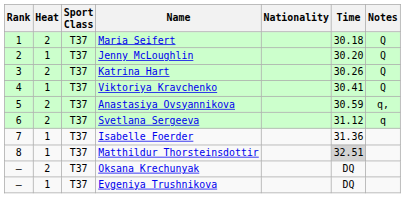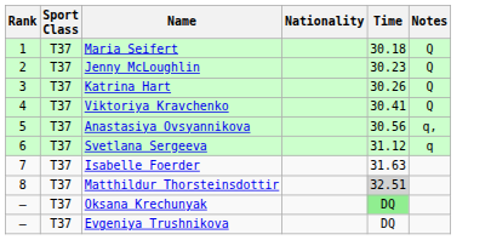 <table class="wikitable sortable" style="text-align:center">
 <tr>
 <th>Rank</th>
-<th>Heat</th>
 <th>Sport<br>Class</th>
 <th>Name</th>
 <th>Nationality</th>
 <th>Time</th>
 <th>Notes</th>
 </tr>
 <tr bgcolor=ccffcc>
 <td>1</td>
-<td>2</td>
 <td>T37</td>
 <td align=left><a href='#'>Maria Seifert</a></td>
 <td align=left></td>
 <td>30.18</td>
 <td>Q</td>
 </tr>
 <tr bgcolor=ccffcc>
 <td>2</td>
-<td>1</td>
 <td>T37</td>
 <td align=left><a href='#'>Jenny McLoughlin</a></td>
 <td align=left></td>
-<td>30.20</td>
+<td>30.23</td>
 <td>Q</td>
 </tr>
 <tr bgcolor=ccffcc>
 <td>3</td>
-<td>2</td>
 <td>T37</td>
 <td align=left><a href='#'>Katrina Hart</a></td>
 <td align=left></td>
 <td>30.26</td>
 <td>Q</td>
 </tr>
 <tr bgcolor=ccffcc>
 <td>4</td>
-<td>1</td>
 <td>T37</td>
 <td align=left><a href='#'>Viktoriya Kravchenko</a></td>
 <td align=left></td>
 <td>30.41</td>
 <td>Q</td>
 </tr>
 <tr bgcolor=ccffcc>
 <td>5</td>
-<td>2</td>
 <td>T37</td>
 <td align=left><a href='#'>Anastasiya Ovsyannikova</a></td>
 <td align=left></td>
-<td>30.59</td>
+<td>30.56</td>
 <td>q, </td>
 </tr>
 <tr bgcolor=ccffcc>
 <td>6</td>
-<td>2</td>
 <td>T37</td>
 <td align=left><a href='#'>Svetlana Sergeeva</a></td>
 <td align=left></td>
 <td>31.12</td>
 <td>q</td>
 </tr>
 <tr>
 <td>7</td>
-<td>1</td>
 <td>T37</td>
 <td align=left><a href='#'>Isabelle Foerder</a></td>
 <td align=left></td>
-<td>31.36</td>
+<td>31.63</td>
 <td></td>
 </tr>
 <tr>
 <td>8</td>
-<td>1</td>
 <td>T37</td>
 <td align=left><a href='#'>Matthildur Thorsteinsdottir</a></td>
 <td align=left></td>
 <td style="background: lightgrey;">32.51</td>
 <td></td>
 </tr>
 <tr>
 <td>—</td>
-<td>2</td>
 <td>T37</td>
 <td align=left><a href='#'>Oksana Krechunyak</a></td>
 <td align=left></td>
-<td>DQ</td>
+<td style="background: lightgreen;">DQ</td>
 <td></td>
 </tr>
 <tr>
 <td>—</td>
-<td>1</td>
 <td>T37</td>
 <td align=left><a href='#'>Evgeniya Trushnikova</a></td>
 <td align=left></td>
 <td>DQ</td>
 <td></td>
 </tr>
 </table>
